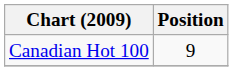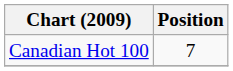 <table class="wikitable" border="1">
 <tr>
 <th scope="col">Chart (2009)</th>
 <th scope="col">Position</th>
 </tr>
 <tr>
 <td><a href='#'>Canadian Hot 100</a></td>
-<td align="center">9</td>
+<td align="center">7</td>
 </tr>
 <tr>
 </tr>
 </table>
